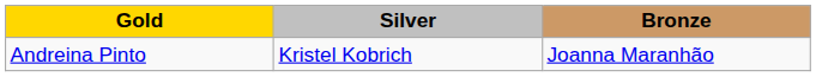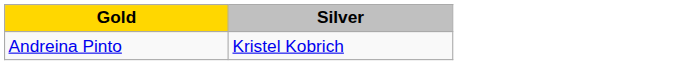 <table class="wikitable" style="text-align:left">
 <tr align="center">
 <td width=200 bgcolor=gold><strong>Gold</strong></td>
 <td width=200 bgcolor=silver><strong>Silver</strong></td>
-<td width=200 bgcolor=CC9966><strong>Bronze</strong></td>
 </tr>
 <tr>
 <td><a href='#'>Andreina Pinto</a><br><em></em></td>
 <td><a href='#'>Kristel Kobrich</a><br><em></em></td>
-<td><a href='#'>Joanna Maranhão</a><br><em></em></td>
 </tr>
 </table>
